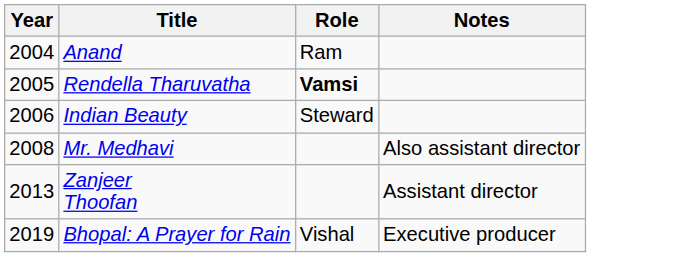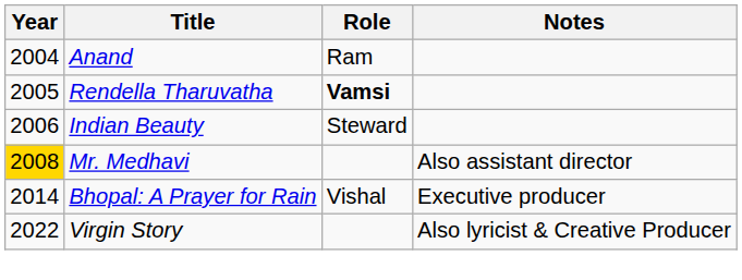 <table class="wikitable sortable">
 <tr>
 <th>Year</th>
 <th>Title</th>
 <th>Role</th>
 <th>Notes</th>
 </tr>
 <tr>
 <td>2004</td>
 <td><em><a href='#'>Anand</a></em></td>
 <td>Ram</td>
 <td></td>
 </tr>
 <tr>
 <td>2005</td>
 <td><em><a href='#'>Rendella Tharuvatha</a></em></td>
 <td><strong>Vamsi</strong></td>
 <td></td>
 </tr>
 <tr>
 <td>2006</td>
 <td><em> <a href='#'>Indian Beauty</a></em></td>
 <td>Steward</td>
 <td></td>
 </tr>
 <tr>
-<td>2008</td>
+<td style="background: gold;">2008</td>
 <td><em><a href='#'>Mr. Medhavi</a></em></td>
 <td></td>
 <td>Also assistant director</td>
 </tr>
 <tr>
-<td>2013</td>
-<td><em><a href='#'>Zanjeer</a></em> <br> <em><a href='#'>Thoofan</a></em></td>
-<td></td>
-<td>Assistant director</td>
-</tr>
-<tr>
-<td>2019</td>
+<td>2014</td>
 <td><em><a href='#'>Bhopal: A Prayer for Rain</a></em></td>
 <td>Vishal</td>
 <td>Executive producer</td>
 </tr>
+<tr>
+<td>2022</td>
+<td><em>Virgin Story</em></td>
+<td></td>
+<td>Also lyricist & Creative Producer</td>
+</tr>
 </table>
